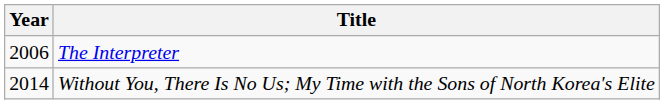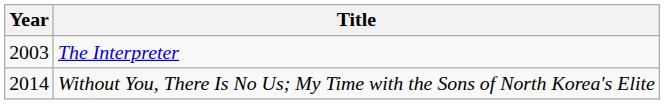 <table class="wikitable">
 <tr>
 <th>Year</th>
 <th>Title</th>
 </tr>
 <tr>
-<td>2006</td>
+<td>2003</td>
 <td><a href='#'><em>The Interpreter</em></a></td>
 </tr>
 <tr>
 <td>2014</td>
 <td><em>Without You, There Is No Us; My Time with the Sons of North Korea's Elite</em></td>
 </tr>
 </table>
